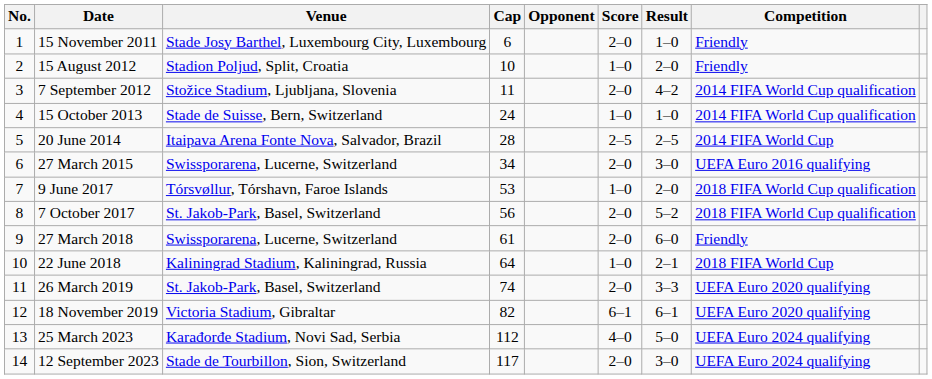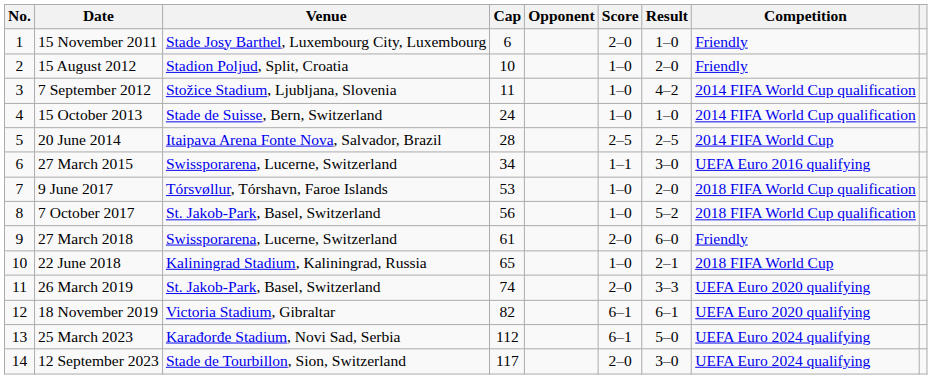 <table class="wikitable sortable">
 <tr>
 <th scope="col">No.</th>
 <th scope="col">Date</th>
 <th scope="col">Venue</th>
 <th scope="col">Cap</th>
 <th scope="col">Opponent</th>
 <th scope="col">Score</th>
 <th scope="col">Result</th>
 <th scope="col">Competition</th>
 <th scope="col" class="unsortable"></th>
 </tr>
 <tr>
 <td style="text-align: center;">1</td>
 <td>15 November 2011</td>
 <td><a href='#'>Stade Josy Barthel</a>, Luxembourg City, Luxembourg</td>
 <td style="text-align: center;">6</td>
 <td></td>
 <td style="text-align: center;">2–0</td>
 <td style="text-align: center;">1–0</td>
 <td><a href='#'>Friendly</a></td>
 <td style="text-align: center;"></td>
 </tr>
 <tr>
 <td style="text-align: center;">2</td>
 <td>15 August 2012</td>
 <td><a href='#'>Stadion Poljud</a>, Split, Croatia</td>
 <td style="text-align: center;">10</td>
 <td></td>
 <td style="text-align: center;">1–0</td>
 <td style="text-align: center;">2–0</td>
 <td><a href='#'>Friendly</a></td>
 <td style="text-align: center;"></td>
 </tr>
 <tr>
 <td style="text-align: center;">3</td>
 <td>7 September 2012</td>
 <td><a href='#'>Stožice Stadium</a>, Ljubljana, Slovenia</td>
 <td style="text-align: center;">11</td>
 <td></td>
-<td style="text-align: center;">2–0</td>
+<td style="text-align: center;">1–0</td>
 <td style="text-align: center;">4–2</td>
 <td><a href='#'>2014 FIFA World Cup qualification</a></td>
 <td style="text-align: center;"></td>
 </tr>
 <tr>
 <td style="text-align: center;">4</td>
 <td>15 October 2013</td>
 <td><a href='#'>Stade de Suisse</a>, Bern, Switzerland</td>
 <td style="text-align: center;">24</td>
 <td></td>
 <td style="text-align: center;">1–0</td>
 <td style="text-align: center;">1–0</td>
 <td><a href='#'>2014 FIFA World Cup qualification</a></td>
 <td style="text-align: center;"></td>
 </tr>
 <tr>
 <td style="text-align: center;">5</td>
 <td>20 June 2014</td>
 <td><a href='#'>Itaipava Arena Fonte Nova</a>, Salvador, Brazil</td>
 <td style="text-align: center;">28</td>
 <td></td>
 <td style="text-align: center;">2–5</td>
 <td style="text-align: center;">2–5</td>
 <td><a href='#'>2014 FIFA World Cup</a></td>
 <td style="text-align: center;"></td>
 </tr>
 <tr>
 <td style="text-align: center;">6</td>
 <td>27 March 2015</td>
 <td><a href='#'>Swissporarena</a>, Lucerne, Switzerland</td>
 <td style="text-align: center;">34</td>
 <td></td>
-<td style="text-align: center;">2–0</td>
+<td style="text-align: center;">1–1</td>
 <td style="text-align: center;">3–0</td>
 <td><a href='#'>UEFA Euro 2016 qualifying</a></td>
 <td style="text-align: center;"></td>
 </tr>
 <tr>
 <td style="text-align: center;">7</td>
 <td>9 June 2017</td>
 <td><a href='#'>Tórsvøllur</a>, Tórshavn, Faroe Islands</td>
 <td style="text-align: center;">53</td>
 <td></td>
 <td style="text-align: center;">1–0</td>
 <td style="text-align: center;">2–0</td>
 <td><a href='#'>2018 FIFA World Cup qualification</a></td>
 <td style="text-align: center;"></td>
 </tr>
 <tr>
 <td style="text-align: center;">8</td>
 <td>7 October 2017</td>
 <td><a href='#'>St. Jakob-Park</a>, Basel, Switzerland</td>
 <td style="text-align: center;">56</td>
 <td></td>
-<td style="text-align: center;">2–0</td>
+<td style="text-align: center;">1–0</td>
 <td style="text-align: center;">5–2</td>
 <td><a href='#'>2018 FIFA World Cup qualification</a></td>
 <td style="text-align: center;"></td>
 </tr>
 <tr>
 <td style="text-align: center;">9</td>
 <td>27 March 2018</td>
 <td><a href='#'>Swissporarena</a>, Lucerne, Switzerland</td>
 <td style="text-align: center;">61</td>
 <td></td>
 <td style="text-align: center;">2–0</td>
 <td style="text-align: center;">6–0</td>
 <td><a href='#'>Friendly</a></td>
 <td style="text-align: center;"></td>
 </tr>
 <tr>
 <td style="text-align: center;">10</td>
 <td>22 June 2018</td>
 <td><a href='#'>Kaliningrad Stadium</a>, Kaliningrad, Russia</td>
-<td style="text-align: center;">64</td>
+<td style="text-align: center;">65</td>
 <td></td>
 <td style="text-align: center;">1–0</td>
 <td style="text-align: center;">2–1</td>
 <td><a href='#'>2018 FIFA World Cup</a></td>
 <td style="text-align: center;"></td>
 </tr>
 <tr>
 <td style="text-align: center;">11</td>
 <td>26 March 2019</td>
 <td><a href='#'>St. Jakob-Park</a>, Basel, Switzerland</td>
 <td style="text-align: center;">74</td>
 <td></td>
 <td style="text-align: center;">2–0</td>
 <td style="text-align: center;">3–3</td>
 <td><a href='#'>UEFA Euro 2020 qualifying</a></td>
 <td style="text-align: center;"></td>
 </tr>
 <tr>
 <td style="text-align: center;">12</td>
 <td>18 November 2019</td>
 <td><a href='#'>Victoria Stadium</a>, Gibraltar</td>
 <td style="text-align: center;">82</td>
 <td></td>
 <td style="text-align: center;">6–1</td>
 <td style="text-align: center;">6–1</td>
 <td><a href='#'>UEFA Euro 2020 qualifying</a></td>
 <td style="text-align: center;"></td>
 </tr>
 <tr>
 <td style="text-align: center;">13</td>
 <td>25 March 2023</td>
 <td><a href='#'>Karađorđe Stadium</a>, Novi Sad, Serbia</td>
 <td style="text-align: center;">112</td>
 <td></td>
-<td style="text-align: center;">4–0</td>
+<td style="text-align: center;">6–1</td>
 <td style="text-align: center;">5–0</td>
 <td><a href='#'>UEFA Euro 2024 qualifying</a></td>
 <td style="text-align: center;"></td>
 </tr>
 <tr>
 <td style="text-align: center;">14</td>
 <td>12 September 2023</td>
 <td><a href='#'>Stade de Tourbillon</a>, Sion, Switzerland</td>
 <td style="text-align: center;">117</td>
 <td></td>
 <td style="text-align: center;">2–0</td>
 <td style="text-align: center;">3–0</td>
 <td><a href='#'>UEFA Euro 2024 qualifying</a></td>
 <td style="text-align:center;"></td>
 </tr>
 </table>
